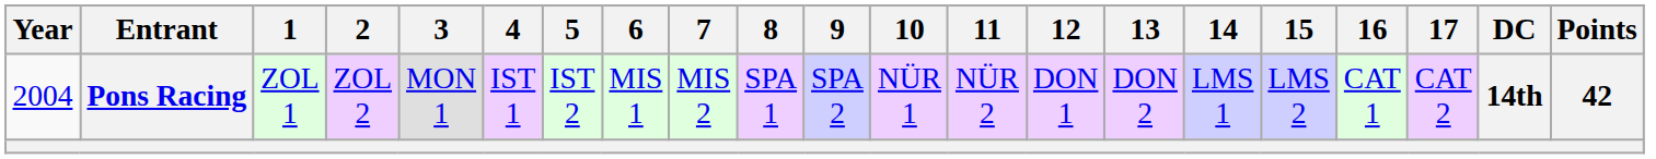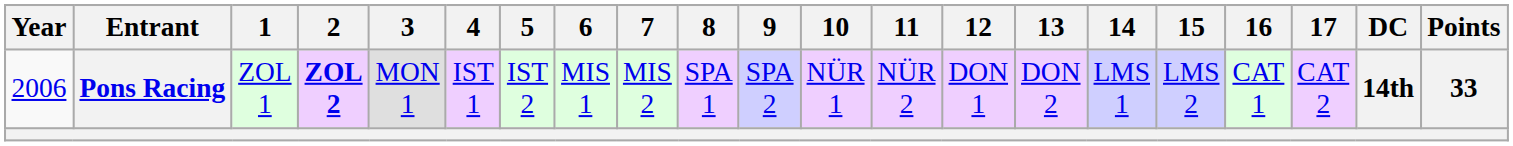 <table class="wikitable" style="text-align:center; font-size:85%">
 <tr>
 <th>Year</th>
 <th>Entrant</th>
 <th>1</th>
 <th>2</th>
 <th>3</th>
 <th>4</th>
 <th>5</th>
 <th>6</th>
 <th>7</th>
 <th>8</th>
 <th>9</th>
 <th>10</th>
 <th>11</th>
 <th>12</th>
 <th>13</th>
 <th>14</th>
 <th>15</th>
 <th>16</th>
 <th>17</th>
 <th>DC</th>
 <th>Points</th>
 </tr>
 <tr>
-<td><a href='#'>2004</a></td>
+<td><a href='#'>2006</a></td>
 <th nowrap><a href='#'>Pons Racing</a></th>
 <td style="background:#dfffdf;"><a href='#'>ZOL<br>1</a><br></td>
-<td style="background:#efcfff;"><a href='#'>ZOL<br>2</a><br></td>
+<td style="background:#efcfff;"><strong><a href='#'>ZOL<br>2</a><br></strong></td>
 <td style="background:#dfdfdf;"><a href='#'>MON<br>1</a><br></td>
 <td style="background:#efcfff;"><a href='#'>IST<br>1</a><br></td>
 <td style="background:#dfffdf;"><a href='#'>IST<br>2</a><br></td>
 <td style="background:#dfffdf;"><a href='#'>MIS<br>1</a><br></td>
 <td style="background:#dfffdf;"><a href='#'>MIS<br>2</a><br></td>
 <td style="background:#efcfff;"><a href='#'>SPA<br>1</a><br></td>
 <td style="background:#CFCFFF;"><a href='#'>SPA<br>2</a><br></td>
 <td style="background:#efcfff;"><a href='#'>NÜR<br>1</a><br></td>
 <td style="background:#efcfff;"><a href='#'>NÜR<br>2</a><br></td>
 <td style="background:#efcfff;"><a href='#'>DON<br>1</a><br></td>
 <td style="background:#efcfff;"><a href='#'>DON<br>2</a><br></td>
 <td style="background:#CFCFFF;"><a href='#'>LMS<br>1</a><br></td>
 <td style="background:#CFCFFF;"><a href='#'>LMS<br>2</a><br></td>
 <td style="background:#dfffdf;"><a href='#'>CAT<br>1</a><br></td>
 <td style="background:#efcfff;"><a href='#'>CAT<br>2</a><br></td>
 <th>14th</th>
-<th>42</th>
+<th>33</th>
 </tr>
 <tr>
 <th colspan="21"></th>
 </tr>
 </table>
